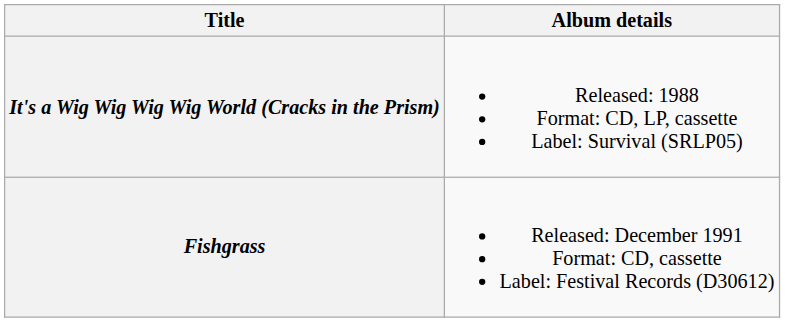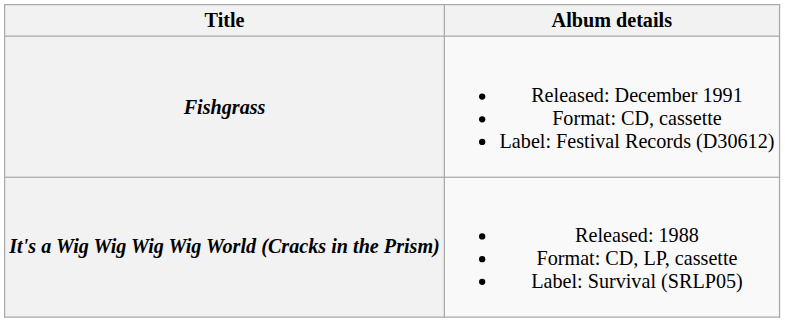 <table class="wikitable plainrowheaders" style="text-align:center;" border="1">
 <tr>
 <th>Title</th>
 <th>Album details</th>
 </tr>
 <tr>
+<th scope="row"><em>Fishgrass</em></th>
+<td><br><ul><li>Released: December 1991</li><li>Format: CD, cassette</li><li>Label: Festival Records (D30612)</li></ul></td>
+</tr>
+<tr>
 <th scope="row"><em>It's a Wig Wig Wig Wig World (Cracks in the Prism)</em></th>
 <td><br><ul><li>Released: 1988</li><li>Format: CD, LP, cassette</li><li>Label: Survival (SRLP05)</li></ul></td>
 </tr>
-<tr>
-<th scope="row"><em>Fishgrass</em></th>
-<td><br><ul><li>Released: December 1991</li><li>Format: CD, cassette</li><li>Label: Festival Records (D30612)</li></ul></td>
-</tr>
 </table>
